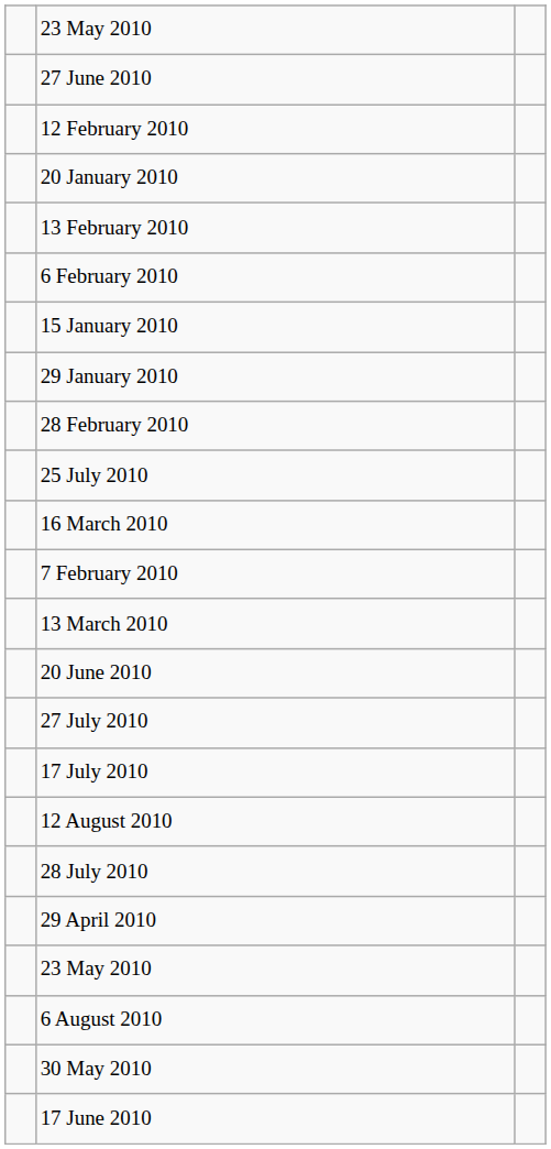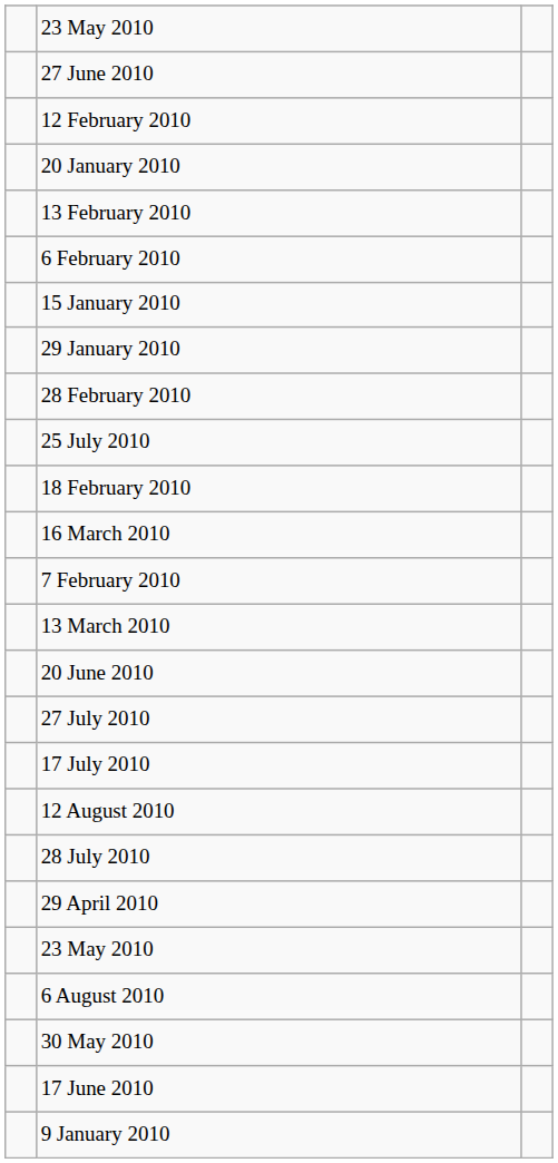 <table class="wikitable" style="font-size: 80%; float: left; width: 26em; margin-right: 1em; height: 700px">
 <tr>
 <td></td>
 <td>23 May 2010</td>
 <td></td>
 </tr>
 <tr>
 <td></td>
 <td>27 June 2010</td>
 <td></td>
 </tr>
 <tr>
 <td></td>
 <td>12 February 2010</td>
 <td></td>
 </tr>
 <tr>
 <td></td>
 <td>20 January 2010</td>
 <td></td>
 </tr>
 <tr>
 <td></td>
 <td>13 February 2010</td>
 <td></td>
 </tr>
 <tr>
 <td></td>
 <td>6 February 2010</td>
 <td></td>
 </tr>
 <tr>
 <td></td>
 <td>15 January 2010</td>
 <td></td>
 </tr>
 <tr>
 <td></td>
 <td>29 January 2010</td>
 <td></td>
 </tr>
 <tr>
 <td></td>
 <td>28 February 2010</td>
 <td></td>
 </tr>
 <tr>
 <td></td>
 <td>25 July 2010</td>
+<td></td>
+</tr>
+<tr>
+<td></td>
+<td>18 February 2010</td>
 <td></td>
 </tr>
 <tr>
 <td></td>
 <td>16 March 2010</td>
 <td></td>
 </tr>
 <tr>
 <td></td>
 <td>7 February 2010</td>
 <td></td>
 </tr>
 <tr>
 <td></td>
 <td>13 March 2010</td>
 <td></td>
 </tr>
 <tr>
 <td></td>
 <td>20 June 2010</td>
 <td></td>
 </tr>
 <tr>
 <td></td>
 <td>27 July 2010</td>
 <td></td>
 </tr>
 <tr>
 <td></td>
 <td>17 July 2010</td>
 <td></td>
 </tr>
 <tr>
 <td></td>
 <td>12 August 2010</td>
 <td></td>
 </tr>
 <tr>
 <td></td>
 <td>28 July 2010</td>
 <td></td>
 </tr>
 <tr>
 <td></td>
 <td>29 April 2010</td>
 <td></td>
 </tr>
 <tr>
 <td></td>
 <td>23 May 2010</td>
 <td></td>
 </tr>
 <tr>
 <td></td>
 <td>6 August 2010</td>
 <td></td>
 </tr>
 <tr>
 <td></td>
 <td>30 May 2010</td>
 <td></td>
 </tr>
 <tr>
 <td></td>
 <td>17 June 2010</td>
 <td></td>
 </tr>
+<tr>
+<td></td>
+<td>9 January 2010</td>
+<td></td>
+</tr>
 </table>
